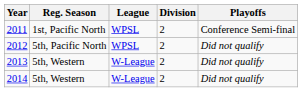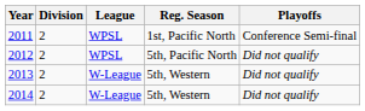 <table class="wikitable">
 <tr>
 <th>Year</th>
+<th>Division</th>
+<th>League</th>
 <th>Reg. Season</th>
-<th>League</th>
-<th>Division</th>
 <th>Playoffs</th>
 </tr>
 <tr>
 <td><a href='#'>2011</a></td>
+<td>2</td>
+<td><a href='#'>WPSL</a></td>
 <td>1st, Pacific North</td>
-<td><a href='#'>WPSL</a></td>
-<td>2</td>
 <td>Conference Semi-final</td>
 </tr>
 <tr>
 <td><a href='#'>2012</a></td>
+<td>2</td>
+<td><a href='#'>WPSL</a></td>
 <td>5th, Pacific North</td>
-<td><a href='#'>WPSL</a></td>
-<td>2</td>
 <td><em>Did not qualify</em></td>
 </tr>
 <tr>
 <td><a href='#'>2013</a></td>
+<td>2</td>
+<td><a href='#'>W-League</a></td>
 <td>5th, Western</td>
-<td><a href='#'>W-League</a></td>
-<td>2</td>
 <td><em>Did not qualify</em></td>
 </tr>
 <tr>
 <td><a href='#'>2014</a></td>
+<td>2</td>
+<td><a href='#'>W-League</a></td>
 <td>5th, Western</td>
-<td><a href='#'>W-League</a></td>
-<td>2</td>
 <td><em>Did not qualify</em></td>
 </tr>
 </table>
